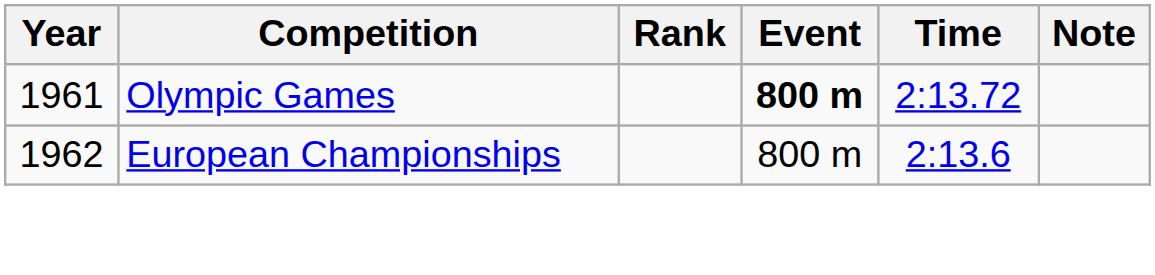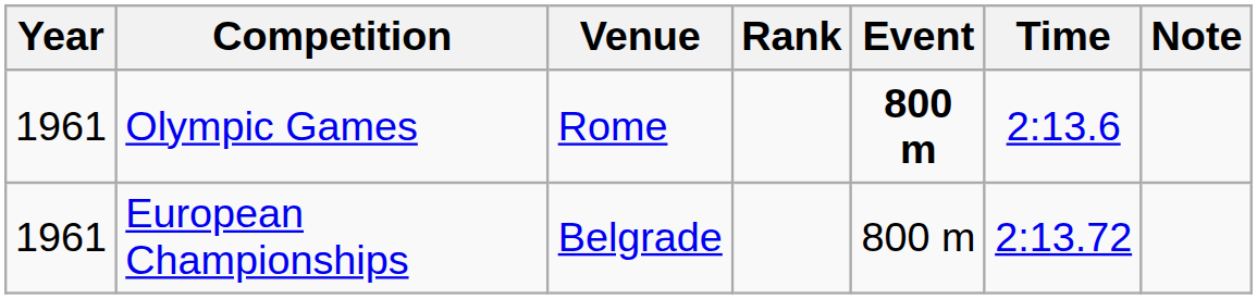 <table class="wikitable" width=55% style="font-size:100%; text-align:center;">
 <tr>
 <th>Year</th>
 <th>Competition</th>
+<th>Venue</th>
 <th>Rank</th>
 <th>Event</th>
 <th>Time</th>
 <th>Note</th>
 </tr>
 <tr>
 <td rowspan=1>1961</td>
 <td rowspan=1 align=left><a href='#'>Olympic Games</a></td>
+<td rowspan=1 align=left> <a href='#'>Rome</a></td>
 <td></td>
 <td><strong>800 m</strong></td>
+<td><a href='#'>2:13.6</a></td>
+<td></td>
+</tr>
+<tr>
+<td rowspan=1>1961</td>
+<td rowspan=1 align=left><a href='#'>European Championships</a></td>
+<td rowspan=1 align=left> <a href='#'>Belgrade</a></td>
+<td></td>
+<td>800 m</td>
 <td><a href='#'>2:13.72</a></td>
 <td></td>
 </tr>
-<tr>
-<td rowspan=1>1962</td>
-<td rowspan=1 align=left><a href='#'>European Championships</a></td>
-<td></td>
-<td>800 m</td>
-<td><a href='#'>2:13.6</a></td>
-<td></td>
-</tr>
 </table>
